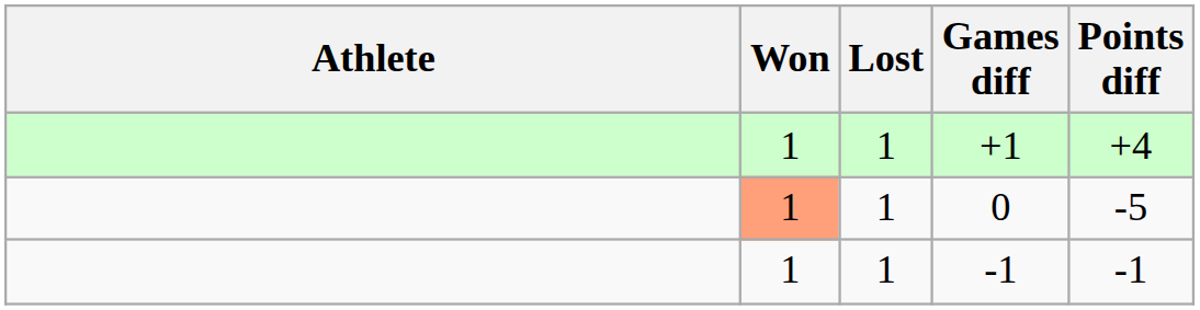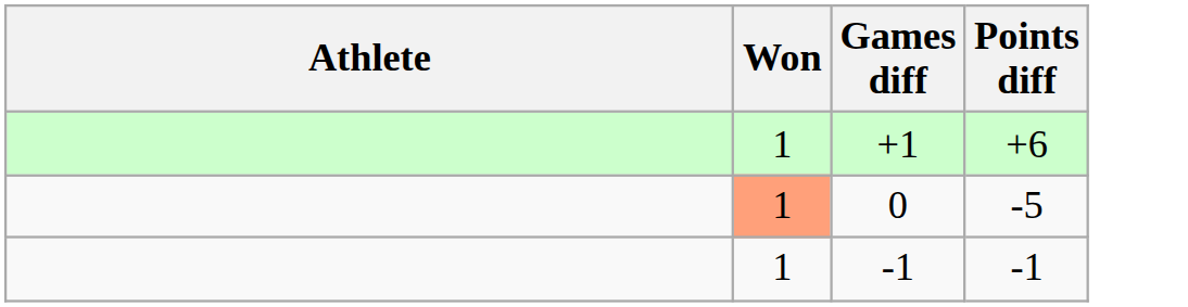 <table class="wikitable">
 <tr>
 <th style="width:18em">Athlete</th>
 <th>Won</th>
-<th>Lost</th>
 <th>Games<br>diff</th>
 <th>Points<br>diff</th>
 </tr>
 <tr bgcolor="#ccffcc">
 <td></td>
 <td align="center">1</td>
-<td align="center">1</td>
 <td align="center">+1</td>
-<td align="center">+4</td>
+<td align="center">+6</td>
 </tr>
 <tr>
 <td></td>
 <td align="center" style="background: lightsalmon;">1</td>
-<td align="center">1</td>
 <td align="center">0</td>
 <td align="center">-5</td>
 </tr>
 <tr>
 <td></td>
 <td align="center">1</td>
-<td align="center">1</td>
 <td align="center">-1</td>
 <td align="center">-1</td>
 </tr>
 </table>
